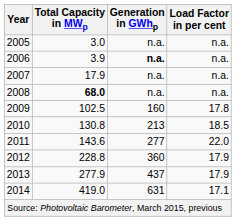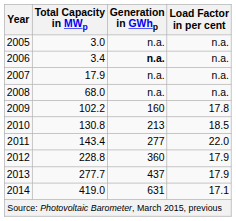 <table class="wikitable" style="text-align: right;">
 <tr>
 <th>Year</th>
 <th>Total Capacity<br>in <a href='#'>MW</a><a href='#'><sub>p</sub></a></th>
 <th>Generation<br>in <a href='#'>GWh</a><sub>p</sub></th>
 <th>Load Factor<br>in per cent</th>
 </tr>
 <tr>
 <td align=center>2005</td>
 <td>3.0</td>
 <td>n.a.</td>
 <td>n.a.</td>
 </tr>
 <tr>
 <td align=center>2006</td>
-<td>3.9</td>
+<td>3.4</td>
 <td><strong>n.a.</strong></td>
 <td>n.a.</td>
 </tr>
 <tr>
 <td align=center>2007</td>
 <td>17.9</td>
 <td>n.a.</td>
 <td>n.a.</td>
 </tr>
 <tr>
 <td align=center>2008</td>
-<td><strong>68.0</strong></td>
+<td>68.0</td>
 <td>n.a.</td>
 <td>n.a.</td>
 </tr>
 <tr>
 <td align=center>2009</td>
-<td>102.5</td>
+<td>102.2</td>
 <td>160</td>
 <td>17.8</td>
 </tr>
 <tr>
 <td align=center>2010</td>
 <td>130.8</td>
 <td>213</td>
 <td>18.5</td>
 </tr>
 <tr>
 <td align=center>2011</td>
-<td>143.6</td>
+<td>143.4</td>
 <td>277</td>
 <td>22.0</td>
 </tr>
 <tr>
 <td align=center>2012</td>
 <td>228.8</td>
 <td>360</td>
 <td>17.9</td>
 </tr>
 <tr>
 <td align=center>2013</td>
-<td>277.9</td>
+<td>277.7</td>
 <td>437</td>
 <td>17.9</td>
 </tr>
 <tr>
 <td align=center>2014</td>
 <td>419.0</td>
 <td>631</td>
 <td>17.1</td>
 </tr>
 <tr>
 <th colspan=4 style="font-weight: normal; font-size: 0.85em; text-align: left; padding: 6px 3px 4px 4px;">Source: <em>Photovoltaic Barometer</em>, March 2015, previous</th>
 </tr>
 </table>
